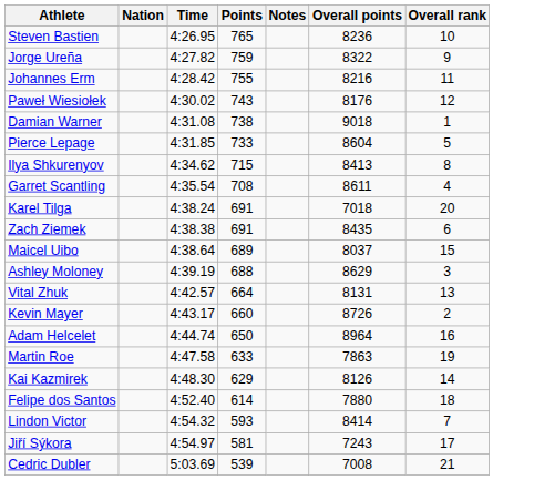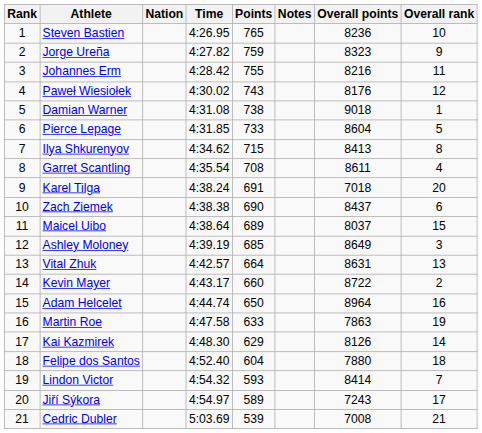 <table class="wikitable sortable" style="text-align:center">
 <tr>
+<th>Rank</th>
 <th>Athlete</th>
 <th>Nation</th>
 <th>Time</th>
 <th>Points</th>
 <th>Notes</th>
 <th>Overall points</th>
 <th>Overall rank</th>
 </tr>
 <tr>
+<td>1</td>
 <td align="left"><a href='#'>Steven Bastien</a></td>
 <td align="left"></td>
 <td>4:26.95</td>
 <td>765</td>
 <td></td>
 <td>8236</td>
 <td>10</td>
 </tr>
 <tr>
+<td>2</td>
 <td align="left"><a href='#'>Jorge Ureña</a></td>
 <td align="left"></td>
 <td>4:27.82</td>
 <td>759</td>
 <td></td>
-<td>8322</td>
+<td>8323</td>
 <td>9</td>
 </tr>
 <tr>
+<td>3</td>
 <td align="left"><a href='#'>Johannes Erm</a></td>
 <td align="left"></td>
 <td>4:28.42</td>
 <td>755</td>
 <td></td>
 <td>8216</td>
 <td>11</td>
 </tr>
 <tr>
+<td>4</td>
 <td align="left"><a href='#'>Paweł Wiesiołek</a></td>
 <td align="left"></td>
 <td>4:30.02</td>
 <td>743</td>
 <td></td>
 <td>8176</td>
 <td>12</td>
 </tr>
 <tr>
+<td>5</td>
 <td align="left"><a href='#'>Damian Warner</a></td>
 <td align="left"></td>
 <td>4:31.08</td>
 <td>738</td>
 <td></td>
 <td>9018</td>
 <td>1</td>
 </tr>
 <tr>
+<td>6</td>
 <td align="left"><a href='#'>Pierce Lepage</a></td>
 <td align="left"></td>
 <td>4:31.85</td>
 <td>733</td>
 <td></td>
 <td>8604</td>
 <td>5</td>
 </tr>
 <tr>
+<td>7</td>
 <td align="left"><a href='#'>Ilya Shkurenyov</a></td>
 <td align="left"></td>
 <td>4:34.62</td>
 <td>715</td>
 <td></td>
 <td>8413</td>
 <td>8</td>
 </tr>
 <tr>
+<td>8</td>
 <td align="left"><a href='#'>Garret Scantling</a></td>
 <td align="left"></td>
 <td>4:35.54</td>
 <td>708</td>
 <td></td>
 <td>8611</td>
 <td>4</td>
 </tr>
 <tr>
+<td>9</td>
 <td align="left"><a href='#'>Karel Tilga</a></td>
 <td align="left"></td>
 <td>4:38.24</td>
 <td>691</td>
 <td></td>
 <td>7018</td>
 <td>20</td>
 </tr>
 <tr>
+<td>10</td>
 <td align="left"><a href='#'>Zach Ziemek</a></td>
 <td align="left"></td>
 <td>4:38.38</td>
-<td>691</td>
+<td>690</td>
 <td></td>
-<td>8435</td>
+<td>8437</td>
 <td>6</td>
 </tr>
 <tr>
+<td>11</td>
 <td align="left"><a href='#'>Maicel Uibo</a></td>
 <td align="left"></td>
 <td>4:38.64</td>
 <td>689</td>
 <td></td>
 <td>8037</td>
 <td>15</td>
 </tr>
 <tr>
+<td>12</td>
 <td align="left"><a href='#'>Ashley Moloney</a></td>
 <td align="left"></td>
 <td>4:39.19</td>
-<td>688</td>
+<td>685</td>
 <td></td>
-<td>8629</td>
+<td>8649</td>
 <td>3</td>
 </tr>
 <tr>
+<td>13</td>
 <td align="left"><a href='#'>Vital Zhuk</a></td>
 <td align="left"></td>
 <td>4:42.57</td>
 <td>664</td>
 <td></td>
-<td>8131</td>
+<td>8631</td>
 <td>13</td>
 </tr>
 <tr>
+<td>14</td>
 <td align="left"><a href='#'>Kevin Mayer</a></td>
 <td align="left"></td>
 <td>4:43.17</td>
 <td>660</td>
 <td></td>
-<td>8726</td>
+<td>8722</td>
 <td>2</td>
 </tr>
 <tr>
+<td>15</td>
 <td align="left"><a href='#'>Adam Helcelet</a></td>
 <td align="left"></td>
 <td>4:44.74</td>
 <td>650</td>
 <td></td>
 <td>8964</td>
 <td>16</td>
 </tr>
 <tr>
+<td>16</td>
 <td align="left"><a href='#'>Martin Roe</a></td>
 <td align="left"></td>
 <td>4:47.58</td>
 <td>633</td>
 <td></td>
 <td>7863</td>
 <td>19</td>
 </tr>
 <tr>
+<td>17</td>
 <td align="left"><a href='#'>Kai Kazmirek</a></td>
 <td align="left"></td>
 <td>4:48.30</td>
 <td>629</td>
 <td></td>
 <td>8126</td>
 <td>14</td>
 </tr>
 <tr>
+<td>18</td>
 <td align="left"><a href='#'>Felipe dos Santos</a></td>
 <td align="left"></td>
 <td>4:52.40</td>
-<td>614</td>
+<td>604</td>
 <td></td>
 <td>7880</td>
 <td>18</td>
 </tr>
 <tr>
+<td>19</td>
 <td align="left"><a href='#'>Lindon Victor</a></td>
 <td align="left"></td>
 <td>4:54.32</td>
 <td>593</td>
 <td></td>
 <td>8414</td>
 <td>7</td>
 </tr>
 <tr>
+<td>20</td>
 <td align="left"><a href='#'>Jiří Sýkora</a></td>
 <td align="left"></td>
 <td>4:54.97</td>
-<td>581</td>
+<td>589</td>
 <td></td>
 <td>7243</td>
 <td>17</td>
 </tr>
 <tr>
+<td>21</td>
 <td align="left"><a href='#'>Cedric Dubler</a></td>
 <td align="left"></td>
 <td>5:03.69</td>
 <td>539</td>
 <td></td>
 <td>7008</td>
 <td>21</td>
 </tr>
 </table>
